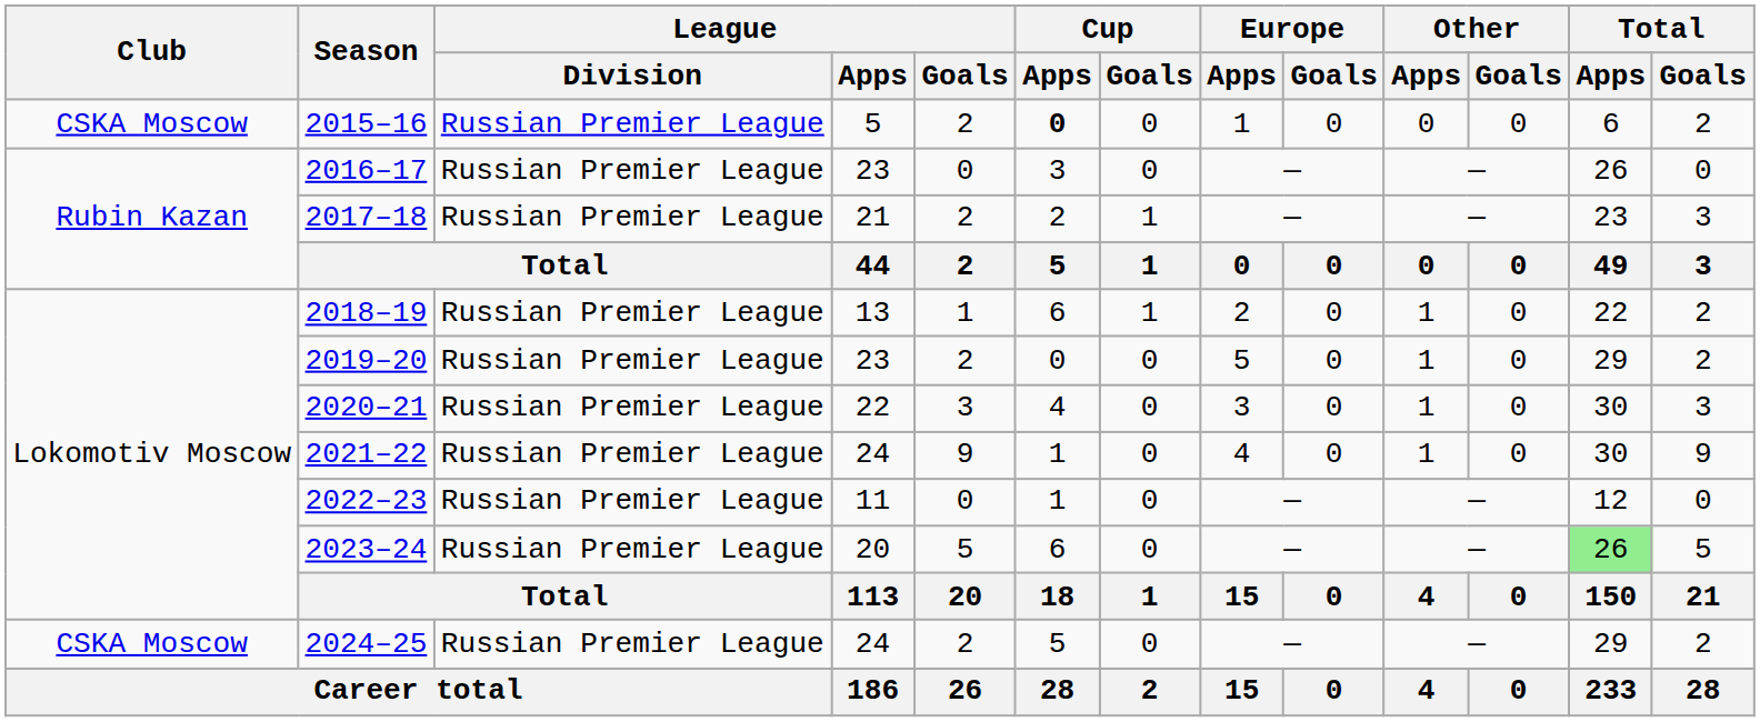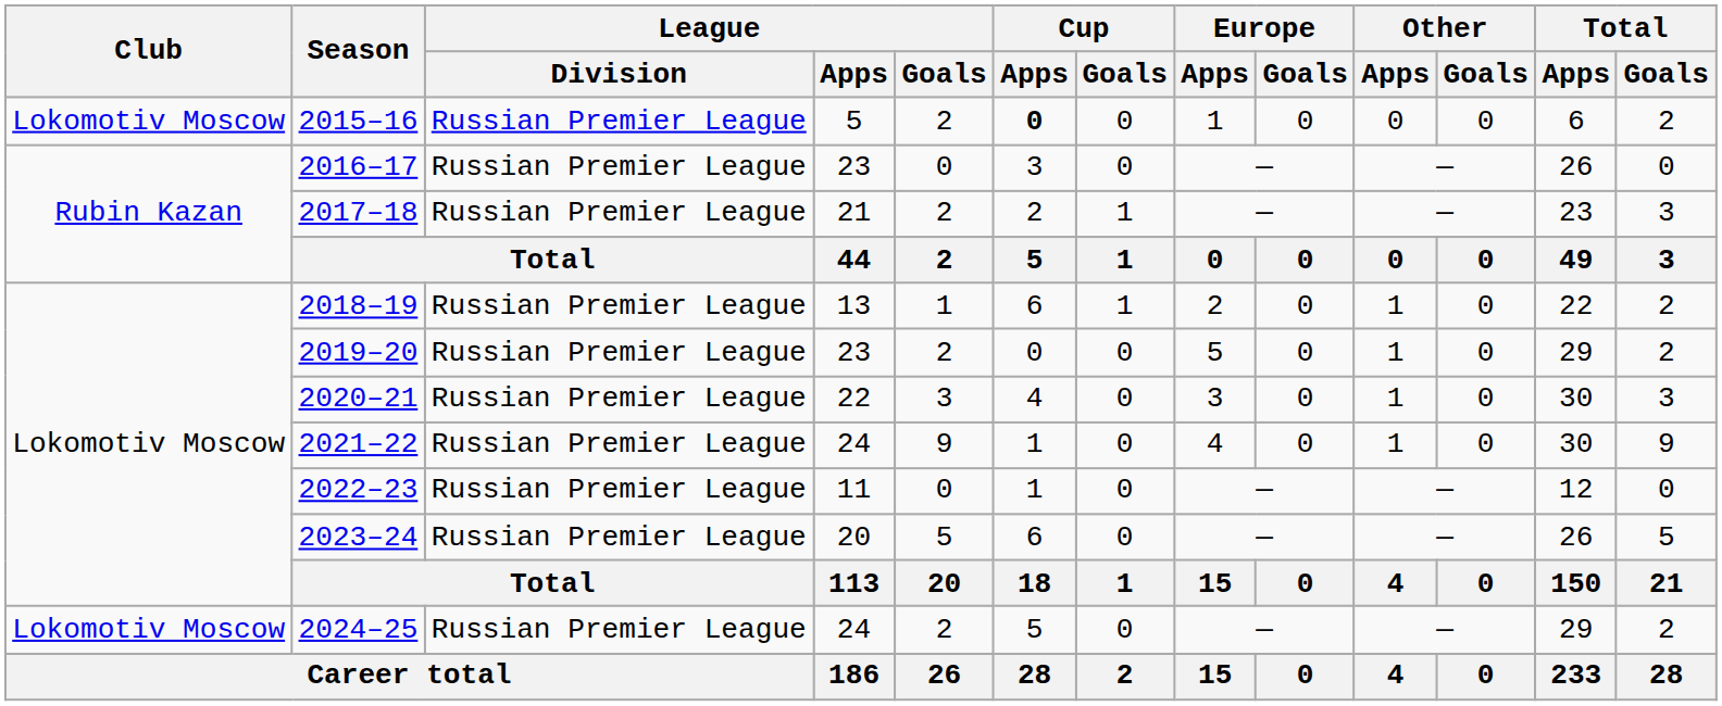 <table class="wikitable" style="text-align: center;">
 <tr>
 <th rowspan=2>Club</th>
 <th rowspan=2>Season</th>
 <th colspan=3>League</th>
 <th colspan=2>Cup</th>
 <th colspan=2>Europe</th>
 <th colspan=2>Other</th>
 <th colspan=2>Total</th>
 </tr>
 <tr>
 <th>Division</th>
 <th>Apps</th>
 <th>Goals</th>
 <th>Apps</th>
 <th>Goals</th>
 <th>Apps</th>
 <th>Goals</th>
 <th>Apps</th>
 <th>Goals</th>
 <th>Apps</th>
 <th>Goals</th>
 </tr>
 <tr>
-<td><a href='#'>CSKA Moscow</a></td>
+<td><a href='#'>Lokomotiv Moscow</a></td>
 <td><a href='#'>2015–16</a></td>
 <td><a href='#'>Russian Premier League</a></td>
 <td>5</td>
 <td>2</td>
 <td><strong>0</strong></td>
 <td>0</td>
 <td>1</td>
 <td>0</td>
 <td>0</td>
 <td>0</td>
 <td>6</td>
 <td>2</td>
 </tr>
 <tr>
 <td rowspan=3><a href='#'>Rubin Kazan</a></td>
 <td><a href='#'>2016–17</a></td>
 <td>Russian Premier League</td>
 <td>23</td>
 <td>0</td>
 <td>3</td>
 <td>0</td>
 <td colspan=2>—</td>
 <td colspan=2>—</td>
 <td>26</td>
 <td>0</td>
 </tr>
 <tr>
 <td><a href='#'>2017–18</a></td>
 <td>Russian Premier League</td>
 <td>21</td>
 <td>2</td>
 <td>2</td>
 <td>1</td>
 <td colspan=2>—</td>
 <td colspan=2>—</td>
 <td>23</td>
 <td>3</td>
 </tr>
 <tr>
 <th colspan=2>Total</th>
 <th>44</th>
 <th>2</th>
 <th>5</th>
 <th>1</th>
 <th>0</th>
 <th>0</th>
 <th>0</th>
 <th>0</th>
 <th>49</th>
 <th>3</th>
 </tr>
 <tr>
 <td rowspan="7">Lokomotiv Moscow</td>
 <td><a href='#'>2018–19</a></td>
 <td>Russian Premier League</td>
 <td>13</td>
 <td>1</td>
 <td>6</td>
 <td>1</td>
 <td>2</td>
 <td>0</td>
 <td>1</td>
 <td>0</td>
 <td>22</td>
 <td>2</td>
 </tr>
 <tr>
 <td><a href='#'>2019–20</a></td>
 <td>Russian Premier League</td>
 <td>23</td>
 <td>2</td>
 <td>0</td>
 <td>0</td>
 <td>5</td>
 <td>0</td>
 <td>1</td>
 <td>0</td>
 <td>29</td>
 <td>2</td>
 </tr>
 <tr>
 <td><a href='#'>2020–21</a></td>
 <td>Russian Premier League</td>
 <td>22</td>
 <td>3</td>
 <td>4</td>
 <td>0</td>
 <td>3</td>
 <td>0</td>
 <td>1</td>
 <td>0</td>
 <td>30</td>
 <td>3</td>
 </tr>
 <tr>
 <td><a href='#'>2021–22</a></td>
 <td>Russian Premier League</td>
 <td>24</td>
 <td>9</td>
 <td>1</td>
 <td>0</td>
 <td>4</td>
 <td>0</td>
 <td>1</td>
 <td>0</td>
 <td>30</td>
 <td>9</td>
 </tr>
 <tr>
 <td><a href='#'>2022–23</a></td>
 <td>Russian Premier League</td>
 <td>11</td>
 <td>0</td>
 <td>1</td>
 <td>0</td>
 <td colspan="2">—</td>
 <td colspan="2">—</td>
 <td>12</td>
 <td>0</td>
 </tr>
 <tr>
 <td><a href='#'>2023–24</a></td>
 <td>Russian Premier League</td>
 <td>20</td>
 <td>5</td>
 <td>6</td>
 <td>0</td>
 <td colspan="2">—</td>
 <td colspan="2">—</td>
-<td style="background: lightgreen;">26</td>
+<td>26</td>
 <td>5</td>
 </tr>
 <tr>
 <th colspan="2">Total</th>
 <th>113</th>
 <th>20</th>
 <th>18</th>
 <th>1</th>
 <th>15</th>
 <th>0</th>
 <th>4</th>
 <th>0</th>
 <th>150</th>
 <th>21</th>
 </tr>
 <tr>
-<td><a href='#'>CSKA Moscow</a></td>
+<td><a href='#'>Lokomotiv Moscow</a></td>
 <td><a href='#'>2024–25</a></td>
 <td>Russian Premier League</td>
 <td>24</td>
 <td>2</td>
 <td>5</td>
 <td>0</td>
 <td colspan="2">—</td>
 <td colspan="2">—</td>
 <td>29</td>
 <td>2</td>
 </tr>
 <tr>
 <th colspan="3">Career total</th>
 <th>186</th>
 <th>26</th>
 <th>28</th>
 <th>2</th>
 <th>15</th>
 <th>0</th>
 <th>4</th>
 <th>0</th>
 <th>233</th>
 <th>28</th>
 </tr>
 </table>
